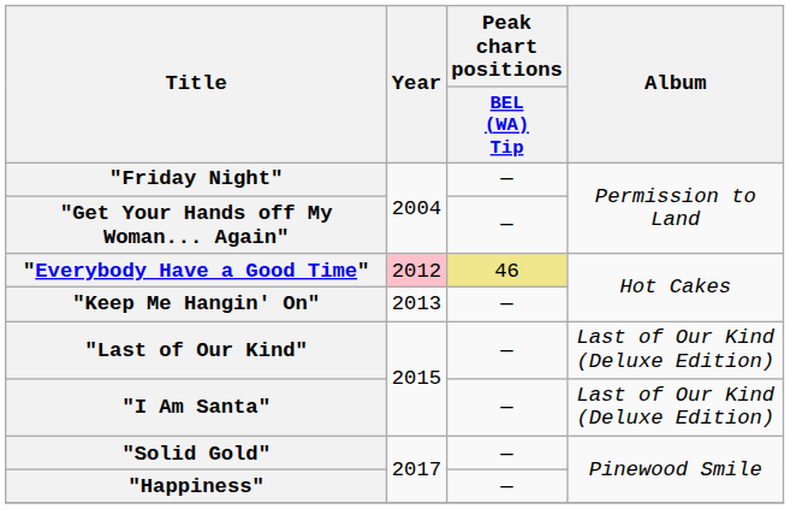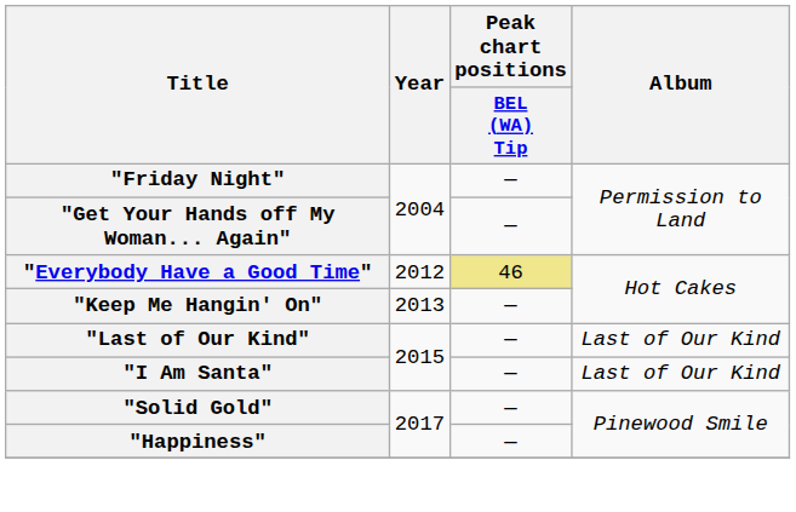 <table class="wikitable plainrowheaders" style="text-align:center;">
 <tr>
 <th scope="col" rowspan="2" style="width:18em;">Title</th>
 <th scope="col" rowspan="2" style="width:2.4em;">Year</th>
 <th scope="col" colspan="1">Peak chart positions</th>
 <th scope="col" rowspan="2" style="width:10em;">Album</th>
 </tr>
 <tr>
 <th scope="col" style="width:2.2em;font-size:90%;"><a href='#'>BEL<br>(WA)<br>Tip</a><br></th>
 </tr>
 <tr>
 <th scope="row">"Friday Night"</th>
 <td rowspan="2">2004</td>
 <td>—</td>
 <td rowspan="2"><em>Permission to Land</em></td>
 </tr>
 <tr>
 <th scope="row">"Get Your Hands off My Woman... Again"</th>
 <td>—</td>
 </tr>
 <tr>
 <th scope="row">"<a href='#'>Everybody Have a Good Time</a>"</th>
-<td rowspan="1" style="background: pink;">2012</td>
+<td rowspan="1">2012</td>
 <td style="background: khaki;">46</td>
 <td rowspan="2"><em>Hot Cakes</em></td>
 </tr>
 <tr>
 <th scope="row">"Keep Me Hangin' On"</th>
 <td rowspan="1">2013</td>
 <td>—</td>
 </tr>
 <tr>
 <th scope="row">"Last of Our Kind"</th>
 <td rowspan="2">2015</td>
 <td>—</td>
-<td rowspan="1"><em>Last of Our Kind (Deluxe Edition)</em></td>
+<td rowspan="1"><em>Last of Our Kind</em></td>
 </tr>
 <tr>
 <th scope="row">"I Am Santa"</th>
 <td>—</td>
-<td rowspan="1"><em>Last of Our Kind (Deluxe Edition)</em></td>
+<td rowspan="1"><em>Last of Our Kind</em></td>
 </tr>
 <tr>
 <th scope="row">"Solid Gold"</th>
 <td rowspan="2">2017</td>
 <td>—</td>
 <td rowspan="2"><em>Pinewood Smile</em></td>
 </tr>
 <tr>
 <th scope="row">"Happiness"</th>
 <td>—</td>
 </tr>
 <tr>
 </tr>
 </table>
